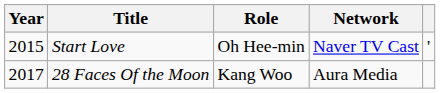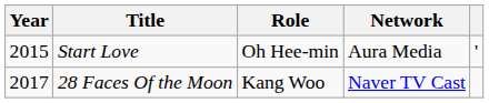 <table class="wikitable">
 <tr>
 <th>Year</th>
 <th>Title</th>
 <th>Role</th>
 <th>Network</th>
 <th scope="col" class="unsortable"></th>
 </tr>
 <tr>
 <td>2015</td>
 <td><em>Start Love</em></td>
 <td>Oh Hee-min</td>
-<td><a href='#'> Naver TV Cast</a></td>
+<td>Aura Media</td>
 <td>'</td>
 </tr>
 <tr>
 <td>2017</td>
 <td><em>28 Faces Of the Moon</em></td>
 <td>Kang Woo</td>
-<td>Aura Media</td>
+<td><a href='#'> Naver TV Cast</a></td>
 <td></td>
 </tr>
 </table>
